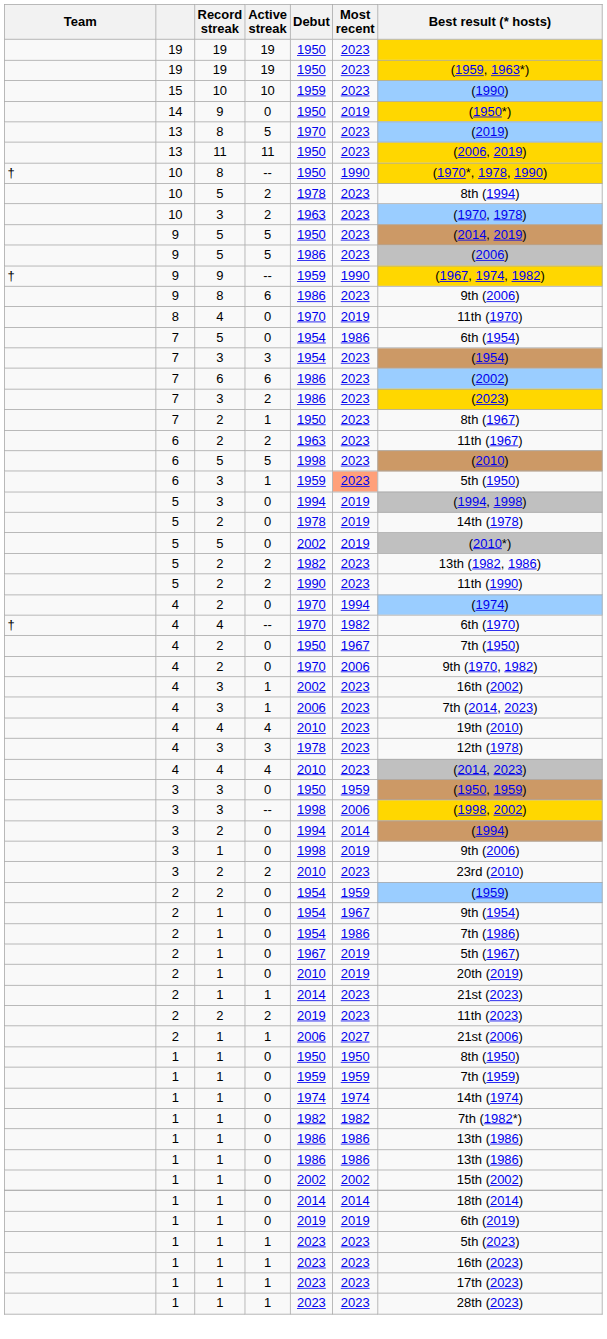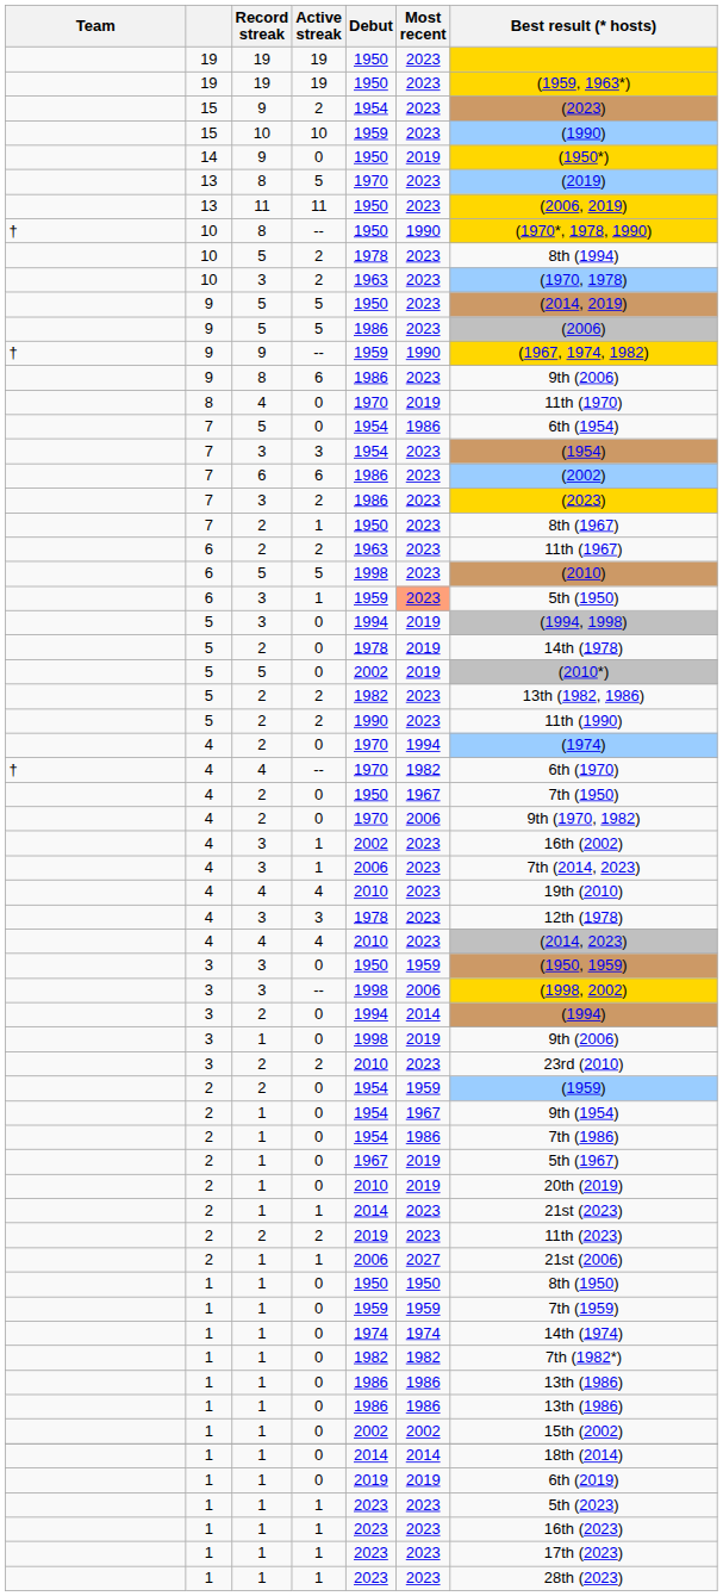 <table class="wikitable sortable" style="text-align:center;">
 <tr>
 <th scope="col" style="width: 180px;">Team</th>
 <th scope="col" style="width: 40px;"></th>
 <th scope="col" style="width: 40px;">Record<br>streak</th>
 <th scope="col" style="width: 40px;">Active<br>streak</th>
 <th scope="col" style="width: 40px;">Debut</th>
 <th scope="col" style="width: 40px;">Most recent</th>
 <th scope="col" style="width: 270px;">Best result (* hosts)</th>
 </tr>
 <tr>
 <td style="text-align:left;"></td>
 <td>19</td>
 <td>19</td>
 <td>19</td>
 <td><a href='#'>1950</a></td>
 <td><a href='#'>2023</a></td>
 <td bgcolor=gold></td>
 </tr>
 <tr>
 <td style="text-align:left;"></td>
 <td>19</td>
 <td>19</td>
 <td>19</td>
 <td><a href='#'>1950</a></td>
 <td><a href='#'>2023</a></td>
 <td bgcolor="gold"> (<a href='#'>1959</a>, <a href='#'>1963</a>*)</td>
+</tr>
+<tr>
+<td style="text-align:left;"></td>
+<td>15</td>
+<td>9</td>
+<td>2</td>
+<td><a href='#'>1954</a></td>
+<td><a href='#'>2023</a></td>
+<td bgcolor="cc9966"> (<a href='#'>2023</a>)</td>
 </tr>
 <tr>
 <td style="text-align:left;"></td>
 <td>15</td>
 <td>10</td>
 <td>10</td>
 <td><a href='#'>1959</a></td>
 <td><a href='#'>2023</a></td>
 <td bgcolor="#9acdff"> (<a href='#'>1990</a>)</td>
 </tr>
 <tr>
 <td style="text-align:left;"></td>
 <td>14</td>
 <td>9</td>
 <td>0</td>
 <td><a href='#'>1950</a></td>
 <td><a href='#'>2019</a></td>
 <td bgcolor="gold"> (<a href='#'>1950</a>*)</td>
 </tr>
 <tr>
 <td style="text-align:left;"></td>
 <td>13</td>
 <td>8</td>
 <td>5</td>
 <td><a href='#'>1970</a></td>
 <td><a href='#'>2023</a></td>
 <td bgcolor="#9acdff"> (<a href='#'>2019</a>)</td>
 </tr>
 <tr>
 <td style="text-align:left;"></td>
 <td>13</td>
 <td>11</td>
 <td>11</td>
 <td><a href='#'>1950</a></td>
 <td><a href='#'>2023</a></td>
 <td bgcolor="gold"> (<a href='#'>2006</a>, <a href='#'>2019</a>)</td>
 </tr>
 <tr>
 <td style="text-align:left;"><em></em> †</td>
 <td>10</td>
 <td>8</td>
 <td>--</td>
 <td><a href='#'>1950</a></td>
 <td><a href='#'>1990</a></td>
 <td bgcolor=gold>  (<a href='#'>1970</a>*, <a href='#'>1978</a>, <a href='#'>1990</a>)</td>
 </tr>
 <tr>
 <td style="text-align:left;"></td>
 <td>10</td>
 <td>5</td>
 <td>2</td>
 <td><a href='#'>1978</a></td>
 <td><a href='#'>2023</a></td>
 <td>8th (<a href='#'>1994</a>)</td>
 </tr>
 <tr>
 <td style="text-align:left;"></td>
 <td>10</td>
 <td>3</td>
 <td>2</td>
 <td><a href='#'>1963</a></td>
 <td><a href='#'>2023</a></td>
 <td bgcolor="#9acdff"> (<a href='#'>1970</a>, <a href='#'>1978</a>)</td>
 </tr>
 <tr>
 <td style="text-align:left;"></td>
 <td>9</td>
 <td>5</td>
 <td>5</td>
 <td><a href='#'>1950</a></td>
 <td><a href='#'>2023</a></td>
 <td bgcolor="cc9966"> (<a href='#'>2014</a>, <a href='#'>2019</a>)</td>
 </tr>
 <tr>
 <td style="text-align:left;"></td>
 <td>9</td>
 <td>5</td>
 <td>5</td>
 <td><a href='#'>1986</a></td>
 <td><a href='#'>2023</a></td>
 <td bgcolor="silver"> (<a href='#'>2006</a>)</td>
 </tr>
 <tr>
 <td style="text-align:left;"><em></em> †</td>
 <td>9</td>
 <td>9</td>
 <td>--</td>
 <td><a href='#'>1959</a></td>
 <td><a href='#'>1990</a></td>
 <td bgcolor="gold"> (<a href='#'>1967</a>, <a href='#'>1974</a>, <a href='#'>1982</a>)</td>
 </tr>
 <tr>
 <td style="text-align:left;"></td>
 <td>9</td>
 <td>8</td>
 <td>6</td>
 <td><a href='#'>1986</a></td>
 <td><a href='#'>2023</a></td>
 <td>9th (<a href='#'>2006</a>)</td>
 </tr>
 <tr>
 <td style="text-align:left;"></td>
 <td>8</td>
 <td>4</td>
 <td>0</td>
 <td><a href='#'>1970</a></td>
 <td><a href='#'>2019</a></td>
 <td>11th (<a href='#'>1970</a>)</td>
 </tr>
 <tr>
 <td style="text-align:left;"></td>
 <td>7</td>
 <td>5</td>
 <td>0</td>
 <td><a href='#'>1954</a></td>
 <td><a href='#'>1986</a></td>
 <td>6th (<a href='#'>1954</a>)</td>
 </tr>
 <tr>
 <td style="text-align:left;"></td>
 <td>7</td>
 <td>3</td>
 <td>3</td>
 <td><a href='#'>1954</a></td>
 <td><a href='#'>2023</a></td>
 <td bgcolor="cc9966"> (<a href='#'>1954</a>)</td>
 </tr>
 <tr>
 <td style="text-align:left;"></td>
 <td>7</td>
 <td>6</td>
 <td>6</td>
 <td><a href='#'>1986</a></td>
 <td><a href='#'>2023</a></td>
 <td bgcolor="#9acdff"> (<a href='#'>2002</a>)</td>
 </tr>
 <tr>
 <td style="text-align:left;"></td>
 <td>7</td>
 <td>3</td>
 <td>2</td>
 <td><a href='#'>1986</a></td>
 <td><a href='#'>2023</a></td>
 <td bgcolor="gold"> (<a href='#'>2023</a>)</td>
 </tr>
 <tr>
 <td style="text-align:left;"></td>
 <td>7</td>
 <td>2</td>
 <td>1</td>
 <td><a href='#'>1950</a></td>
 <td><a href='#'>2023</a></td>
 <td>8th (<a href='#'>1967</a>)</td>
 </tr>
 <tr>
 <td style="text-align:left;"></td>
 <td>6</td>
 <td>2</td>
 <td>2</td>
 <td><a href='#'>1963</a></td>
 <td><a href='#'>2023</a></td>
 <td>11th (<a href='#'>1967</a>)</td>
 </tr>
 <tr>
 <td style="text-align:left;"></td>
 <td>6</td>
 <td>5</td>
 <td>5</td>
 <td><a href='#'>1998</a></td>
 <td><a href='#'>2023</a></td>
 <td bgcolor="cc9966"> (<a href='#'>2010</a>)</td>
 </tr>
 <tr>
 <td style="text-align:left;"></td>
 <td>6</td>
 <td>3</td>
 <td>1</td>
 <td><a href='#'>1959</a></td>
 <td style="background: lightsalmon;"><a href='#'>2023</a></td>
 <td>5th (<a href='#'>1950</a>)</td>
 </tr>
 <tr>
 <td style="text-align:left;"></td>
 <td>5</td>
 <td>3</td>
 <td>0</td>
 <td><a href='#'>1994</a></td>
 <td><a href='#'>2019</a></td>
 <td bgcolor="silver"> (<a href='#'>1994</a>, <a href='#'>1998</a>)</td>
 </tr>
 <tr>
 <td style="text-align:left;"></td>
 <td>5</td>
 <td>2</td>
 <td>0</td>
 <td><a href='#'>1978</a></td>
 <td><a href='#'>2019</a></td>
 <td>14th (<a href='#'>1978</a>)</td>
 </tr>
 <tr>
 <td style="text-align:left;"></td>
 <td>5</td>
 <td>5</td>
 <td>0</td>
 <td><a href='#'>2002</a></td>
 <td><a href='#'>2019</a></td>
 <td bgcolor="silver"> (<a href='#'>2010</a>*)</td>
 </tr>
 <tr>
 <td style="text-align:left;"></td>
 <td>5</td>
 <td>2</td>
 <td>2</td>
 <td><a href='#'>1982</a></td>
 <td><a href='#'>2023</a></td>
 <td>13th (<a href='#'>1982</a>, <a href='#'>1986</a>)</td>
 </tr>
 <tr>
 <td style="text-align:left;"></td>
 <td>5</td>
 <td>2</td>
 <td>2</td>
 <td><a href='#'>1990</a></td>
 <td><a href='#'>2023</a></td>
 <td>11th (<a href='#'>1990</a>)</td>
 </tr>
 <tr>
 <td style="text-align:left;"></td>
 <td>4</td>
 <td>2</td>
 <td>0</td>
 <td><a href='#'>1970</a></td>
 <td><a href='#'>1994</a></td>
 <td bgcolor="#9acdff"> (<a href='#'>1974</a>)</td>
 </tr>
 <tr>
 <td style="text-align:left;"><em></em> †</td>
 <td>4</td>
 <td>4</td>
 <td>--</td>
 <td><a href='#'>1970</a></td>
 <td><a href='#'>1982</a></td>
 <td>6th (<a href='#'>1970</a>)</td>
 </tr>
 <tr>
 <td style="text-align:left;"></td>
 <td>4</td>
 <td>2</td>
 <td>0</td>
 <td><a href='#'>1950</a></td>
 <td><a href='#'>1967</a></td>
 <td>7th (<a href='#'>1950</a>)</td>
 </tr>
 <tr>
 <td style="text-align:left;"></td>
 <td>4</td>
 <td>2</td>
 <td>0</td>
 <td><a href='#'>1970</a></td>
 <td><a href='#'>2006</a></td>
 <td>9th (<a href='#'>1970</a>, <a href='#'>1982</a>)</td>
 </tr>
 <tr>
 <td style="text-align:left;"></td>
 <td>4</td>
 <td>3</td>
 <td>1</td>
 <td><a href='#'>2002</a></td>
 <td><a href='#'>2023</a></td>
 <td>16th (<a href='#'>2002</a>)</td>
 </tr>
 <tr>
 <td style="text-align:left;"></td>
 <td>4</td>
 <td>3</td>
 <td>1</td>
 <td><a href='#'>2006</a></td>
 <td><a href='#'>2023</a></td>
 <td>7th (<a href='#'>2014</a>, <a href='#'>2023</a>)</td>
 </tr>
 <tr>
 <td style="text-align:left;"></td>
 <td>4</td>
 <td>4</td>
 <td>4</td>
 <td><a href='#'>2010</a></td>
 <td><a href='#'>2023</a></td>
 <td>19th (<a href='#'>2010</a>)</td>
 </tr>
 <tr>
 <td style="text-align:left;"></td>
 <td>4</td>
 <td>3</td>
 <td>3</td>
 <td><a href='#'>1978</a></td>
 <td><a href='#'>2023</a></td>
 <td>12th (<a href='#'>1978</a>)</td>
 </tr>
 <tr>
 <td style="text-align:left;"></td>
 <td>4</td>
 <td>4</td>
 <td>4</td>
 <td><a href='#'>2010</a></td>
 <td><a href='#'>2023</a></td>
 <td bgcolor="silver"> (<a href='#'>2014</a>, <a href='#'>2023</a>)</td>
 </tr>
 <tr>
 <td style="text-align:left;"></td>
 <td>3</td>
 <td>3</td>
 <td>0</td>
 <td><a href='#'>1950</a></td>
 <td><a href='#'>1959</a></td>
 <td bgcolor="cc9966"> (<a href='#'>1950</a>, <a href='#'>1959</a>)</td>
 </tr>
 <tr>
 <td style="text-align:left;"></td>
 <td>3</td>
 <td>3</td>
 <td>--</td>
 <td><a href='#'>1998</a></td>
 <td><a href='#'>2006</a></td>
 <td bgcolor="gold"> (<a href='#'>1998</a>, <a href='#'>2002</a>)</td>
 </tr>
 <tr>
 <td style="text-align:left;"></td>
 <td>3</td>
 <td>2</td>
 <td>0</td>
 <td><a href='#'>1994</a></td>
 <td><a href='#'>2014</a></td>
 <td bgcolor="cc9966"> (<a href='#'>1994</a>)</td>
 </tr>
 <tr>
 <td style="text-align:left;"></td>
 <td>3</td>
 <td>1</td>
 <td>0</td>
 <td><a href='#'>1998</a></td>
 <td><a href='#'>2019</a></td>
 <td>9th (<a href='#'>2006</a>)</td>
 </tr>
 <tr>
 <td style="text-align:left;"></td>
 <td>3</td>
 <td>2</td>
 <td>2</td>
 <td><a href='#'>2010</a></td>
 <td><a href='#'>2023</a></td>
 <td>23rd (<a href='#'>2010</a>)</td>
 </tr>
 <tr>
 <td style="text-align:left;"></td>
 <td>2</td>
 <td>2</td>
 <td>0</td>
 <td><a href='#'>1954</a></td>
 <td><a href='#'>1959</a></td>
 <td bgcolor="#9acdff"> (<a href='#'>1959</a>)</td>
 </tr>
 <tr>
 <td style="text-align:left;"></td>
 <td>2</td>
 <td>1</td>
 <td>0</td>
 <td><a href='#'>1954</a></td>
 <td><a href='#'>1967</a></td>
 <td>9th (<a href='#'>1954</a>)</td>
 </tr>
 <tr>
 <td style="text-align:left;"></td>
 <td>2</td>
 <td>1</td>
 <td>0</td>
 <td><a href='#'>1954</a></td>
 <td><a href='#'>1986</a></td>
 <td>7th (<a href='#'>1986</a>)</td>
 </tr>
 <tr>
 <td style="text-align:left;"></td>
 <td>2</td>
 <td>1</td>
 <td>0</td>
 <td><a href='#'>1967</a></td>
 <td><a href='#'>2019</a></td>
 <td>5th (<a href='#'>1967</a>)</td>
 </tr>
 <tr>
 <td style="text-align:left;"></td>
 <td>2</td>
 <td>1</td>
 <td>0</td>
 <td><a href='#'>2010</a></td>
 <td><a href='#'>2019</a></td>
 <td>20th (<a href='#'>2019</a>)</td>
 </tr>
 <tr>
 <td style="text-align:left;"></td>
 <td>2</td>
 <td>1</td>
 <td>1</td>
 <td><a href='#'>2014</a></td>
 <td><a href='#'>2023</a></td>
 <td>21st (<a href='#'>2023</a>)</td>
 </tr>
 <tr>
 <td style="text-align:left;"></td>
 <td>2</td>
 <td>2</td>
 <td>2</td>
 <td><a href='#'>2019</a></td>
 <td><a href='#'>2023</a></td>
 <td>11th (<a href='#'>2023</a>)</td>
 </tr>
 <tr>
 <td style="text-align:left;"></td>
 <td>2</td>
 <td>1</td>
 <td>1</td>
 <td><a href='#'>2006</a></td>
 <td><a href='#'>2027</a></td>
 <td>21st (<a href='#'>2006</a>)</td>
 </tr>
 <tr>
 <td style="text-align:left;"></td>
 <td>1</td>
 <td>1</td>
 <td>0</td>
 <td><a href='#'>1950</a></td>
 <td><a href='#'>1950</a></td>
 <td>8th (<a href='#'>1950</a>)</td>
 </tr>
 <tr>
 <td style="text-align:left;"></td>
 <td>1</td>
 <td>1</td>
 <td>0</td>
 <td><a href='#'>1959</a></td>
 <td><a href='#'>1959</a></td>
 <td>7th (<a href='#'>1959</a>)</td>
 </tr>
 <tr>
 <td style="text-align:left;"></td>
 <td>1</td>
 <td>1</td>
 <td>0</td>
 <td><a href='#'>1974</a></td>
 <td><a href='#'>1974</a></td>
 <td>14th (<a href='#'>1974</a>)</td>
 </tr>
 <tr>
 <td style="text-align:left;"></td>
 <td>1</td>
 <td>1</td>
 <td>0</td>
 <td><a href='#'>1982</a></td>
 <td><a href='#'>1982</a></td>
 <td>7th (<a href='#'>1982</a>*)</td>
 </tr>
 <tr>
 <td style="text-align:left;"></td>
 <td>1</td>
 <td>1</td>
 <td>0</td>
 <td><a href='#'>1986</a></td>
 <td><a href='#'>1986</a></td>
 <td>13th (<a href='#'>1986</a>)</td>
 </tr>
 <tr>
 <td style="text-align:left;"></td>
 <td>1</td>
 <td>1</td>
 <td>0</td>
 <td><a href='#'>1986</a></td>
 <td><a href='#'>1986</a></td>
 <td>13th (<a href='#'>1986</a>)</td>
 </tr>
 <tr>
 <td style="text-align:left;"></td>
 <td>1</td>
 <td>1</td>
 <td>0</td>
 <td><a href='#'>2002</a></td>
 <td><a href='#'>2002</a></td>
 <td>15th (<a href='#'>2002</a>)</td>
 </tr>
 <tr>
 </tr>
 <tr>
 <td style="text-align:left;"></td>
 <td>1</td>
 <td>1</td>
 <td>0</td>
 <td><a href='#'>2014</a></td>
 <td><a href='#'>2014</a></td>
 <td>18th (<a href='#'>2014</a>)</td>
 </tr>
 <tr>
 <td style="text-align:left;"></td>
 <td>1</td>
 <td>1</td>
 <td>0</td>
 <td><a href='#'>2019</a></td>
 <td><a href='#'>2019</a></td>
 <td>6th (<a href='#'>2019</a>)</td>
 </tr>
 <tr>
 <td style="text-align:left;"></td>
 <td>1</td>
 <td>1</td>
 <td>1</td>
 <td><a href='#'>2023</a></td>
 <td><a href='#'>2023</a></td>
 <td>5th (<a href='#'>2023</a>)</td>
 </tr>
 <tr>
 <td style="text-align:left;"></td>
 <td>1</td>
 <td>1</td>
 <td>1</td>
 <td><a href='#'>2023</a></td>
 <td><a href='#'>2023</a></td>
 <td>16th (<a href='#'>2023</a>)</td>
 </tr>
 <tr>
 <td style="text-align:left;"></td>
 <td>1</td>
 <td>1</td>
 <td>1</td>
 <td><a href='#'>2023</a></td>
 <td><a href='#'>2023</a></td>
 <td>17th (<a href='#'>2023</a>)</td>
 </tr>
 <tr>
 <td style="text-align:left;"></td>
 <td>1</td>
 <td>1</td>
 <td>1</td>
 <td><a href='#'>2023</a></td>
 <td><a href='#'>2023</a></td>
 <td>28th (<a href='#'>2023</a>)</td>
 </tr>
 </table>
